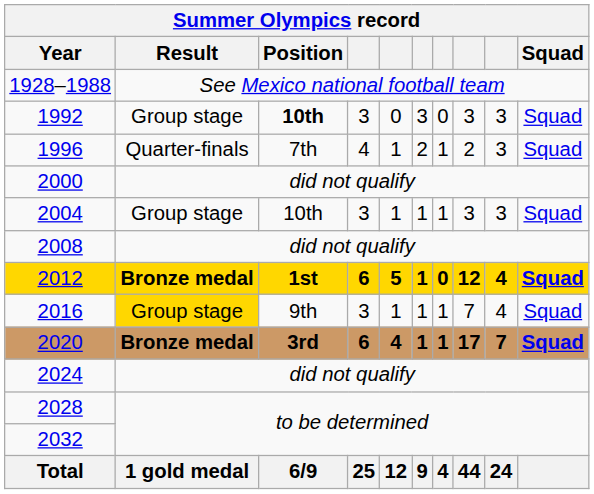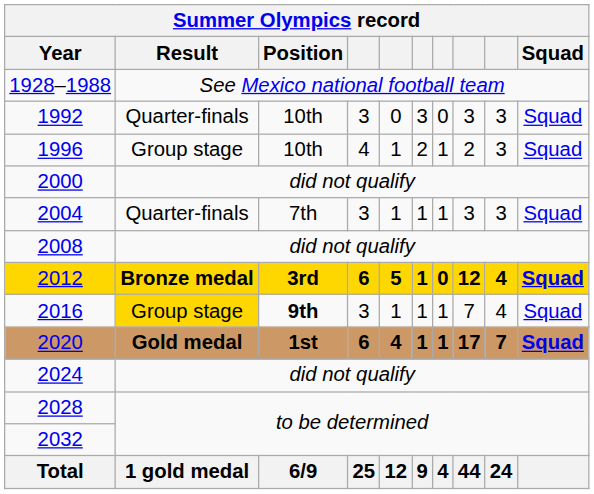 <table class="wikitable" style="text-align: center;">
 <tr>
 <th colspan=10><a href='#'>Summer Olympics</a> record</th>
 </tr>
 <tr>
 <th>Year</th>
 <th>Result</th>
 <th>Position</th>
 <th></th>
 <th></th>
 <th></th>
 <th></th>
 <th></th>
 <th></th>
 <th>Squad</th>
 </tr>
 <tr>
 <td><a href='#'>1928</a>–<a href='#'>1988</a></td>
 <td colspan="9"><em>See <a href='#'>Mexico national football team</a></em></td>
 </tr>
 <tr>
 <td> <a href='#'>1992</a></td>
-<td>Group stage</td>
-<td><strong>10th</strong></td>
+<td>Quarter-finals</td>
+<td>10th</td>
 <td>3</td>
 <td>0</td>
 <td>3</td>
 <td>0</td>
 <td>3</td>
 <td>3</td>
 <td><a href='#'>Squad</a></td>
 </tr>
 <tr>
 <td> <a href='#'>1996</a></td>
-<td>Quarter-finals</td>
-<td>7th</td>
+<td>Group stage</td>
+<td>10th</td>
 <td>4</td>
 <td>1</td>
 <td>2</td>
 <td>1</td>
 <td>2</td>
 <td>3</td>
 <td><a href='#'>Squad</a></td>
 </tr>
 <tr>
 <td> <a href='#'>2000</a></td>
 <td colspan=9><em>did not qualify</em></td>
 </tr>
 <tr>
 <td> <a href='#'>2004</a></td>
-<td>Group stage</td>
-<td>10th</td>
+<td>Quarter-finals</td>
+<td>7th</td>
 <td>3</td>
 <td>1</td>
 <td>1</td>
 <td>1</td>
 <td>3</td>
 <td>3</td>
 <td><a href='#'>Squad</a></td>
 </tr>
 <tr>
 <td> <a href='#'>2008</a></td>
 <td colspan=9><em>did not qualify</em></td>
 </tr>
 <tr bgcolor=gold>
 <td> <a href='#'>2012</a></td>
 <td><strong>Bronze medal</strong></td>
-<td><strong>1st</strong></td>
+<td><strong>3rd</strong></td>
 <td><strong>6</strong></td>
 <td><strong>5</strong></td>
 <td><strong>1</strong></td>
 <td><strong>0</strong></td>
 <td><strong>12</strong></td>
 <td><strong>4</strong></td>
 <td><strong><a href='#'>Squad</a></strong></td>
 </tr>
 <tr>
 <td> <a href='#'>2016</a></td>
 <td style="background: gold;">Group stage</td>
-<td>9th</td>
+<td><strong>9th</strong></td>
 <td>3</td>
 <td>1</td>
 <td>1</td>
 <td>1</td>
 <td>7</td>
 <td>4</td>
 <td><a href='#'>Squad</a></td>
 </tr>
 <tr bgcolor=#cc9966>
 <td> <a href='#'>2020</a></td>
-<td><strong>Bronze medal</strong></td>
-<td><strong>3rd</strong></td>
+<td><strong>Gold medal</strong></td>
+<td><strong>1st</strong></td>
 <td><strong>6</strong></td>
 <td><strong>4</strong></td>
 <td><strong>1</strong></td>
 <td><strong>1</strong></td>
 <td><strong>17</strong></td>
 <td><strong>7</strong></td>
 <td><strong><a href='#'>Squad</a></strong></td>
 </tr>
 <tr>
 <td> <a href='#'>2024</a></td>
 <td colspan=9><em>did not qualify</em></td>
 </tr>
 <tr>
 <td> <a href='#'>2028</a></td>
 <td rowspan=2 colspan=9><em>to be determined</em></td>
 </tr>
 <tr>
 <td> <a href='#'>2032</a></td>
 </tr>
 <tr>
 <th>Total</th>
 <th>1 gold medal</th>
 <th>6/9</th>
 <th>25</th>
 <th>12</th>
 <th>9</th>
 <th>4</th>
 <th>44</th>
 <th>24</th>
 <th></th>
 </tr>
 </table>
